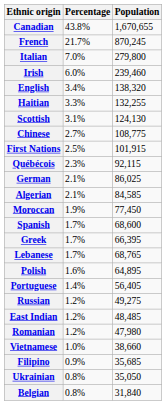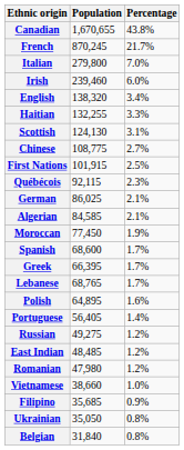 <table class="sortable wikitable">
 <tr>
 <th>Ethnic origin</th>
+<th>Population</th>
 <th>Percentage</th>
-<th>Population</th>
 </tr>
 <tr>
 <th><a href='#'>Canadian</a></th>
+<td>1,670,655</td>
 <td>43.8%</td>
-<td>1,670,655</td>
 </tr>
 <tr>
 <th><a href='#'>French</a></th>
+<td>870,245</td>
 <td>21.7%</td>
-<td>870,245</td>
 </tr>
 <tr>
 <th><a href='#'>Italian</a></th>
+<td>279,800</td>
 <td>7.0%</td>
-<td>279,800</td>
 </tr>
 <tr>
 <th><a href='#'>Irish</a></th>
+<td>239,460</td>
 <td>6.0%</td>
-<td>239,460</td>
 </tr>
 <tr>
 <th><a href='#'>English</a></th>
+<td>138,320</td>
 <td>3.4%</td>
-<td>138,320</td>
 </tr>
 <tr>
 <th><a href='#'>Haitian</a></th>
+<td>132,255</td>
 <td>3.3%</td>
-<td>132,255</td>
 </tr>
 <tr>
 <th><a href='#'>Scottish</a></th>
+<td>124,130</td>
 <td>3.1%</td>
-<td>124,130</td>
 </tr>
 <tr>
 <th><a href='#'>Chinese</a></th>
+<td>108,775</td>
 <td>2.7%</td>
-<td>108,775</td>
 </tr>
 <tr>
 <th><a href='#'>First Nations</a></th>
+<td>101,915</td>
 <td>2.5%</td>
-<td>101,915</td>
 </tr>
 <tr>
 <th><a href='#'>Québécois</a></th>
+<td>92,115</td>
 <td>2.3%</td>
-<td>92,115</td>
 </tr>
 <tr>
 <th><a href='#'>German</a></th>
+<td>86,025</td>
 <td>2.1%</td>
-<td>86,025</td>
 </tr>
 <tr>
 <th><a href='#'>Algerian</a></th>
+<td>84,585</td>
 <td>2.1%</td>
-<td>84,585</td>
 </tr>
 <tr>
 <th><a href='#'>Moroccan</a></th>
+<td>77,450</td>
 <td>1.9%</td>
-<td>77,450</td>
 </tr>
 <tr>
 <th><a href='#'>Spanish</a></th>
+<td>68,600</td>
 <td>1.7%</td>
-<td>68,600</td>
 </tr>
 <tr>
 <th><a href='#'>Greek</a></th>
+<td>66,395</td>
 <td>1.7%</td>
-<td>66,395</td>
 </tr>
 <tr>
 <th><a href='#'>Lebanese</a></th>
+<td>68,765</td>
 <td>1.7%</td>
-<td>68,765</td>
 </tr>
 <tr>
 <th><a href='#'>Polish</a></th>
+<td>64,895</td>
 <td>1.6%</td>
-<td>64,895</td>
 </tr>
 <tr>
 <th><a href='#'>Portuguese</a></th>
+<td>56,405</td>
 <td>1.4%</td>
-<td>56,405</td>
 </tr>
 <tr>
 <th><a href='#'>Russian</a></th>
+<td>49,275</td>
 <td>1.2%</td>
-<td>49,275</td>
 </tr>
 <tr>
 <th><a href='#'>East Indian</a></th>
+<td>48,485</td>
 <td>1.2%</td>
-<td>48,485</td>
 </tr>
 <tr>
 <th><a href='#'>Romanian</a></th>
+<td>47,980</td>
 <td>1.2%</td>
-<td>47,980</td>
 </tr>
 <tr>
 <th><a href='#'>Vietnamese</a></th>
+<td>38,660</td>
 <td>1.0%</td>
-<td>38,660</td>
 </tr>
 <tr>
 <th><a href='#'>Filipino</a></th>
+<td>35,685</td>
 <td>0.9%</td>
-<td>35,685</td>
 </tr>
 <tr>
 <th><a href='#'>Ukrainian</a></th>
+<td>35,050</td>
 <td>0.8%</td>
-<td>35,050</td>
 </tr>
 <tr>
 <th><a href='#'>Belgian</a></th>
+<td>31,840</td>
 <td>0.8%</td>
-<td>31,840</td>
 </tr>
 </table>
